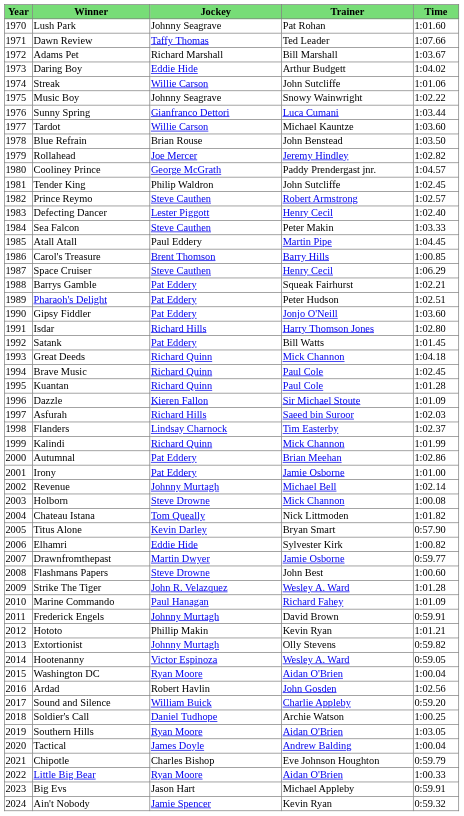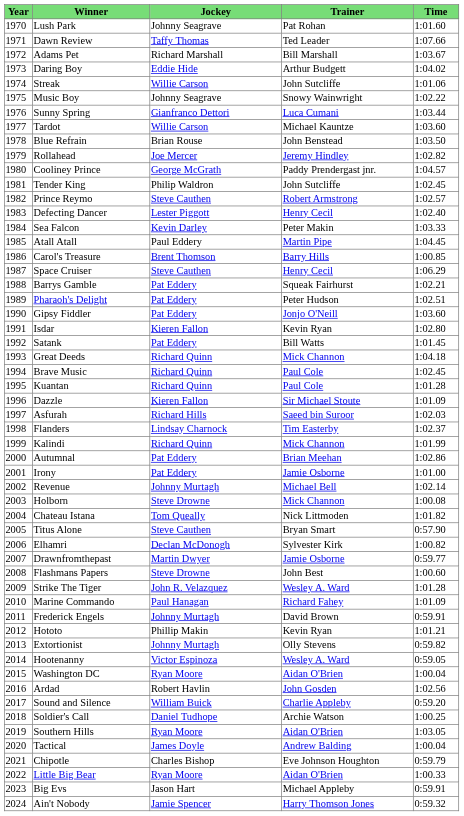 <table class = "sortable" | border="1" style="border-collapse: collapse; font-size:90%">
 <tr bgcolor="#77dd77" align="center">
 <th style="width:36px"><strong>Year</strong></th>
 <th style="width:160px"><strong>Winner</strong></th>
 <th style="width:180px"><strong>Jockey</strong></th>
 <th style="width:180px"><strong>Trainer</strong></th>
 <th style="width:60px"><strong>Time</strong></th>
 </tr>
 <tr>
 <td>1970</td>
 <td>Lush Park</td>
 <td>Johnny Seagrave</td>
 <td>Pat Rohan</td>
 <td>1:01.60</td>
 </tr>
 <tr>
 <td>1971</td>
 <td>Dawn Review</td>
 <td><a href='#'>Taffy Thomas</a></td>
 <td>Ted Leader</td>
 <td>1:07.66</td>
 </tr>
 <tr>
 <td>1972</td>
 <td>Adams Pet</td>
 <td>Richard Marshall</td>
 <td>Bill Marshall</td>
 <td>1:03.67</td>
 </tr>
 <tr>
 <td>1973</td>
 <td>Daring Boy</td>
 <td><a href='#'>Eddie Hide</a></td>
 <td>Arthur Budgett</td>
 <td>1:04.02</td>
 </tr>
 <tr>
 <td>1974</td>
 <td>Streak</td>
 <td><a href='#'>Willie Carson</a></td>
 <td>John Sutcliffe</td>
 <td>1:01.06</td>
 </tr>
 <tr>
 <td>1975</td>
 <td>Music Boy</td>
 <td>Johnny Seagrave</td>
 <td>Snowy Wainwright</td>
 <td>1:02.22</td>
 </tr>
 <tr>
 <td>1976</td>
 <td>Sunny Spring</td>
 <td><a href='#'>Gianfranco Dettori</a></td>
 <td><a href='#'>Luca Cumani</a></td>
 <td>1:03.44</td>
 </tr>
 <tr>
 <td>1977</td>
 <td>Tardot</td>
 <td><a href='#'>Willie Carson</a></td>
 <td>Michael Kauntze</td>
 <td>1:03.60</td>
 </tr>
 <tr>
 <td>1978</td>
 <td>Blue Refrain</td>
 <td>Brian Rouse</td>
 <td>John Benstead</td>
 <td>1:03.50</td>
 </tr>
 <tr>
 <td>1979</td>
 <td>Rollahead</td>
 <td><a href='#'>Joe Mercer</a></td>
 <td><a href='#'>Jeremy Hindley</a></td>
 <td>1:02.82</td>
 </tr>
 <tr>
 <td>1980</td>
 <td>Cooliney Prince</td>
 <td><a href='#'>George McGrath</a></td>
 <td>Paddy Prendergast jnr.</td>
 <td>1:04.57</td>
 </tr>
 <tr>
 <td>1981</td>
 <td>Tender King</td>
 <td>Philip Waldron</td>
 <td>John Sutcliffe</td>
 <td>1:02.45</td>
 </tr>
 <tr>
 <td>1982</td>
 <td>Prince Reymo</td>
 <td><a href='#'>Steve Cauthen</a></td>
 <td><a href='#'>Robert Armstrong</a></td>
 <td>1:02.57</td>
 </tr>
 <tr>
 <td>1983</td>
 <td>Defecting Dancer</td>
 <td><a href='#'>Lester Piggott</a></td>
 <td><a href='#'>Henry Cecil</a></td>
 <td>1:02.40</td>
 </tr>
 <tr>
 <td>1984</td>
 <td>Sea Falcon</td>
-<td><a href='#'>Steve Cauthen</a></td>
+<td><a href='#'>Kevin Darley</a></td>
 <td>Peter Makin</td>
 <td>1:03.33</td>
 </tr>
 <tr>
 <td>1985</td>
 <td>Atall Atall</td>
 <td>Paul Eddery</td>
 <td><a href='#'>Martin Pipe</a></td>
 <td>1:04.45</td>
 </tr>
 <tr>
 <td>1986</td>
 <td>Carol's Treasure</td>
 <td><a href='#'>Brent Thomson</a></td>
 <td><a href='#'>Barry Hills</a></td>
 <td>1:00.85</td>
 </tr>
 <tr>
 <td>1987</td>
 <td>Space Cruiser</td>
 <td><a href='#'>Steve Cauthen</a></td>
 <td><a href='#'>Henry Cecil</a></td>
 <td>1:06.29</td>
 </tr>
 <tr>
 <td>1988</td>
 <td>Barrys Gamble</td>
 <td><a href='#'>Pat Eddery</a></td>
 <td>Squeak Fairhurst</td>
 <td>1:02.21</td>
 </tr>
 <tr>
 <td>1989</td>
 <td><a href='#'>Pharaoh's Delight</a></td>
 <td><a href='#'>Pat Eddery</a></td>
 <td>Peter Hudson</td>
 <td>1:02.51</td>
 </tr>
 <tr>
 <td>1990</td>
 <td>Gipsy Fiddler</td>
 <td><a href='#'>Pat Eddery</a></td>
 <td><a href='#'>Jonjo O'Neill</a></td>
 <td>1:03.60</td>
 </tr>
 <tr>
 <td>1991</td>
 <td>Isdar</td>
-<td><a href='#'>Richard Hills</a></td>
-<td><a href='#'>Harry Thomson Jones</a></td>
+<td><a href='#'>Kieren Fallon</a></td>
+<td>Kevin Ryan</td>
 <td>1:02.80</td>
 </tr>
 <tr>
 <td>1992</td>
 <td>Satank</td>
 <td><a href='#'>Pat Eddery</a></td>
 <td>Bill Watts</td>
 <td>1:01.45</td>
 </tr>
 <tr>
 <td>1993</td>
 <td>Great Deeds</td>
 <td><a href='#'>Richard Quinn</a></td>
 <td><a href='#'>Mick Channon</a></td>
 <td>1:04.18</td>
 </tr>
 <tr>
 <td>1994</td>
 <td>Brave Music </td>
 <td><a href='#'>Richard Quinn</a></td>
 <td><a href='#'>Paul Cole</a></td>
 <td>1:02.45</td>
 </tr>
 <tr>
 <td>1995</td>
 <td>Kuantan</td>
 <td><a href='#'>Richard Quinn</a></td>
 <td><a href='#'>Paul Cole</a></td>
 <td>1:01.28</td>
 </tr>
 <tr>
 <td>1996</td>
 <td>Dazzle</td>
 <td><a href='#'>Kieren Fallon</a></td>
 <td><a href='#'>Sir Michael Stoute</a></td>
 <td>1:01.09</td>
 </tr>
 <tr>
 <td>1997</td>
 <td>Asfurah</td>
 <td><a href='#'>Richard Hills</a></td>
 <td><a href='#'>Saeed bin Suroor</a></td>
 <td>1:02.03</td>
 </tr>
 <tr>
 <td>1998</td>
 <td>Flanders</td>
 <td><a href='#'>Lindsay Charnock</a></td>
 <td><a href='#'>Tim Easterby</a></td>
 <td>1:02.37</td>
 </tr>
 <tr>
 <td>1999</td>
 <td>Kalindi</td>
 <td><a href='#'>Richard Quinn</a></td>
 <td><a href='#'>Mick Channon</a></td>
 <td>1:01.99</td>
 </tr>
 <tr>
 <td>2000</td>
 <td>Autumnal</td>
 <td><a href='#'>Pat Eddery</a></td>
 <td><a href='#'>Brian Meehan</a></td>
 <td>1:02.86</td>
 </tr>
 <tr>
 <td>2001</td>
 <td>Irony</td>
 <td><a href='#'>Pat Eddery</a></td>
 <td><a href='#'>Jamie Osborne</a></td>
 <td>1:01.00</td>
 </tr>
 <tr>
 <td>2002</td>
 <td>Revenue</td>
 <td><a href='#'>Johnny Murtagh</a></td>
 <td><a href='#'>Michael Bell</a></td>
 <td>1:02.14</td>
 </tr>
 <tr>
 <td>2003</td>
 <td>Holborn</td>
 <td><a href='#'>Steve Drowne</a></td>
 <td><a href='#'>Mick Channon</a></td>
 <td>1:00.08</td>
 </tr>
 <tr>
 <td>2004</td>
 <td>Chateau Istana </td>
 <td><a href='#'>Tom Queally</a></td>
 <td>Nick Littmoden</td>
 <td>1:01.82</td>
 </tr>
 <tr>
 <td>2005</td>
 <td>Titus Alone </td>
-<td><a href='#'>Kevin Darley</a></td>
+<td><a href='#'>Steve Cauthen</a></td>
 <td>Bryan Smart</td>
 <td>0:57.90</td>
 </tr>
 <tr>
 <td>2006</td>
 <td>Elhamri</td>
-<td><a href='#'>Eddie Hide</a></td>
+<td><a href='#'>Declan McDonogh</a></td>
 <td>Sylvester Kirk</td>
 <td>1:00.82</td>
 </tr>
 <tr>
 <td>2007</td>
 <td>Drawnfromthepast</td>
 <td><a href='#'>Martin Dwyer</a></td>
 <td><a href='#'>Jamie Osborne</a></td>
 <td>0:59.77</td>
 </tr>
 <tr>
 <td>2008</td>
 <td>Flashmans Papers</td>
 <td><a href='#'>Steve Drowne</a></td>
 <td>John Best</td>
 <td>1:00.60</td>
 </tr>
 <tr>
 <td>2009</td>
 <td>Strike The Tiger</td>
 <td><a href='#'>John R. Velazquez</a></td>
 <td><a href='#'>Wesley A. Ward</a></td>
 <td>1:01.28</td>
 </tr>
 <tr>
 <td>2010</td>
 <td>Marine Commando</td>
 <td><a href='#'>Paul Hanagan</a></td>
 <td><a href='#'>Richard Fahey</a></td>
 <td>1:01.09</td>
 </tr>
 <tr>
 <td>2011</td>
 <td>Frederick Engels</td>
 <td><a href='#'>Johnny Murtagh</a></td>
 <td>David Brown</td>
 <td>0:59.91</td>
 </tr>
 <tr>
 <td>2012</td>
 <td>Hototo</td>
 <td>Phillip Makin</td>
 <td>Kevin Ryan</td>
 <td>1:01.21</td>
 </tr>
 <tr>
 <td>2013</td>
 <td>Extortionist</td>
 <td><a href='#'>Johnny Murtagh</a></td>
 <td>Olly Stevens</td>
 <td>0:59.82</td>
 </tr>
 <tr>
 <td>2014</td>
 <td>Hootenanny</td>
 <td><a href='#'>Victor Espinoza</a></td>
 <td><a href='#'>Wesley A. Ward</a></td>
 <td>0:59.05</td>
 </tr>
 <tr>
 <td>2015</td>
 <td>Washington DC</td>
 <td><a href='#'>Ryan Moore</a></td>
 <td><a href='#'>Aidan O'Brien</a></td>
 <td>1:00.04</td>
 </tr>
 <tr>
 <td>2016</td>
 <td>Ardad</td>
 <td>Robert Havlin</td>
 <td><a href='#'>John Gosden</a></td>
 <td>1:02.56</td>
 </tr>
 <tr>
 <td>2017</td>
 <td>Sound and Silence</td>
 <td><a href='#'>William Buick</a></td>
 <td><a href='#'>Charlie Appleby</a></td>
 <td>0:59.20</td>
 </tr>
 <tr>
 <td>2018</td>
 <td>Soldier's Call</td>
 <td><a href='#'>Daniel Tudhope</a></td>
 <td>Archie Watson</td>
 <td>1:00.25</td>
 </tr>
 <tr>
 <td>2019</td>
 <td>Southern Hills</td>
 <td><a href='#'>Ryan Moore</a></td>
 <td><a href='#'>Aidan O'Brien</a></td>
 <td>1:03.05</td>
 </tr>
 <tr>
 <td>2020</td>
 <td>Tactical</td>
 <td><a href='#'>James Doyle</a></td>
 <td><a href='#'>Andrew Balding</a></td>
 <td>1:00.04</td>
 </tr>
 <tr>
 <td>2021</td>
 <td>Chipotle</td>
 <td>Charles Bishop</td>
 <td>Eve Johnson Houghton</td>
 <td>0:59.79</td>
 </tr>
 <tr>
 <td>2022</td>
 <td><a href='#'>Little Big Bear</a></td>
 <td><a href='#'>Ryan Moore</a></td>
 <td><a href='#'>Aidan O'Brien</a></td>
 <td>1:00.33</td>
 </tr>
 <tr>
 <td>2023</td>
 <td>Big Evs</td>
 <td>Jason Hart</td>
 <td>Michael Appleby</td>
 <td>0:59.91</td>
 </tr>
 <tr>
 <td>2024</td>
 <td>Ain't Nobody</td>
 <td><a href='#'>Jamie Spencer</a></td>
-<td>Kevin Ryan</td>
+<td><a href='#'>Harry Thomson Jones</a></td>
 <td>0:59.32</td>
 </tr>
 </table>
